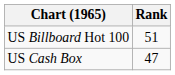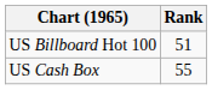 <table class="wikitable">
 <tr>
 <th>Chart (1965)</th>
 <th>Rank</th>
 </tr>
 <tr>
 <td>US <em>Billboard</em> Hot 100</td>
 <td style="text-align:center;">51</td>
 </tr>
 <tr>
 <td>US <em>Cash Box</em></td>
-<td style="text-align:center;">47</td>
+<td style="text-align:center;">55</td>
 </tr>
 </table>
